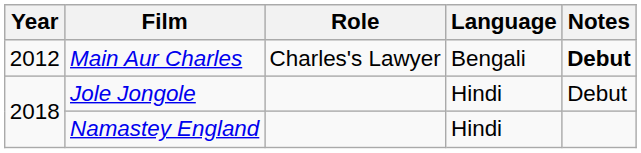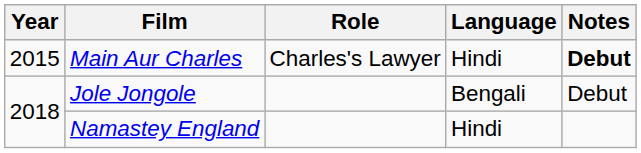 <table class="wikitable">
 <tr style="background:#ccc; text-align:center;">
 <th>Year</th>
 <th>Film</th>
 <th>Role</th>
 <th>Language</th>
 <th>Notes</th>
 </tr>
 <tr>
-<td>2012</td>
+<td>2015</td>
 <td><em><a href='#'>Main Aur Charles</a></em></td>
 <td>Charles's Lawyer</td>
-<td>Bengali</td>
+<td>Hindi</td>
 <td><strong>Debut</strong></td>
 </tr>
 <tr>
 <td rowspan="2">2018</td>
 <td><em><a href='#'>Jole Jongole</a></em></td>
 <td></td>
-<td>Hindi</td>
+<td>Bengali</td>
 <td>Debut</td>
 </tr>
 <tr>
 <td><em><a href='#'>Namastey England</a></em></td>
 <td></td>
 <td>Hindi</td>
 <td></td>
 </tr>
 </table>
